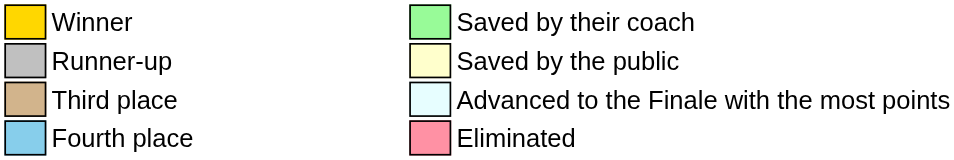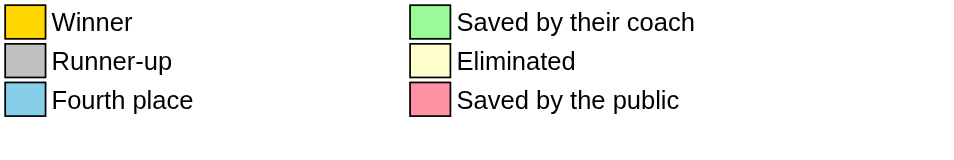 <table class="toccolours" style="font-size: 95%; white-space: nowrap; float:left">
 <tr>
 <td style="background: gold; border:1px solid black">     </td>
 <td>Winner</td>
 <td>     </td>
 <td>     </td>
 <td>     </td>
 <td>     </td>
 <td>     </td>
 <td style="background:palegreen; border:1px solid black">     </td>
 <td>Saved by their coach</td>
 </tr>
 <tr>
 <td style="background: silver; border:1px solid black">     </td>
 <td>Runner-up</td>
 <td>     </td>
 <td>     </td>
 <td>     </td>
 <td>     </td>
 <td>     </td>
 <td style="background:#FFFFCC; border:1px solid black">     </td>
-<td>Saved by the public</td>
-</tr>
-<tr>
-<td style="background: tan; border:1px solid black">     </td>
-<td>Third place</td>
-<td>     </td>
-<td>     </td>
-<td>     </td>
-<td>     </td>
-<td>     </td>
-<td style="background:#E7FEFF; border:1px solid black">     </td>
-<td>Advanced to the Finale with the most points</td>
+<td>Eliminated</td>
 </tr>
 <tr>
 <td style="background: skyblue; border:1px solid black">     </td>
 <td>Fourth place</td>
 <td>     </td>
 <td>     </td>
 <td>     </td>
 <td>     </td>
 <td>     </td>
 <td style="background:#FF91A4; border:1px solid black">     </td>
-<td>Eliminated</td>
+<td>Saved by the public</td>
 </tr>
 </table>
